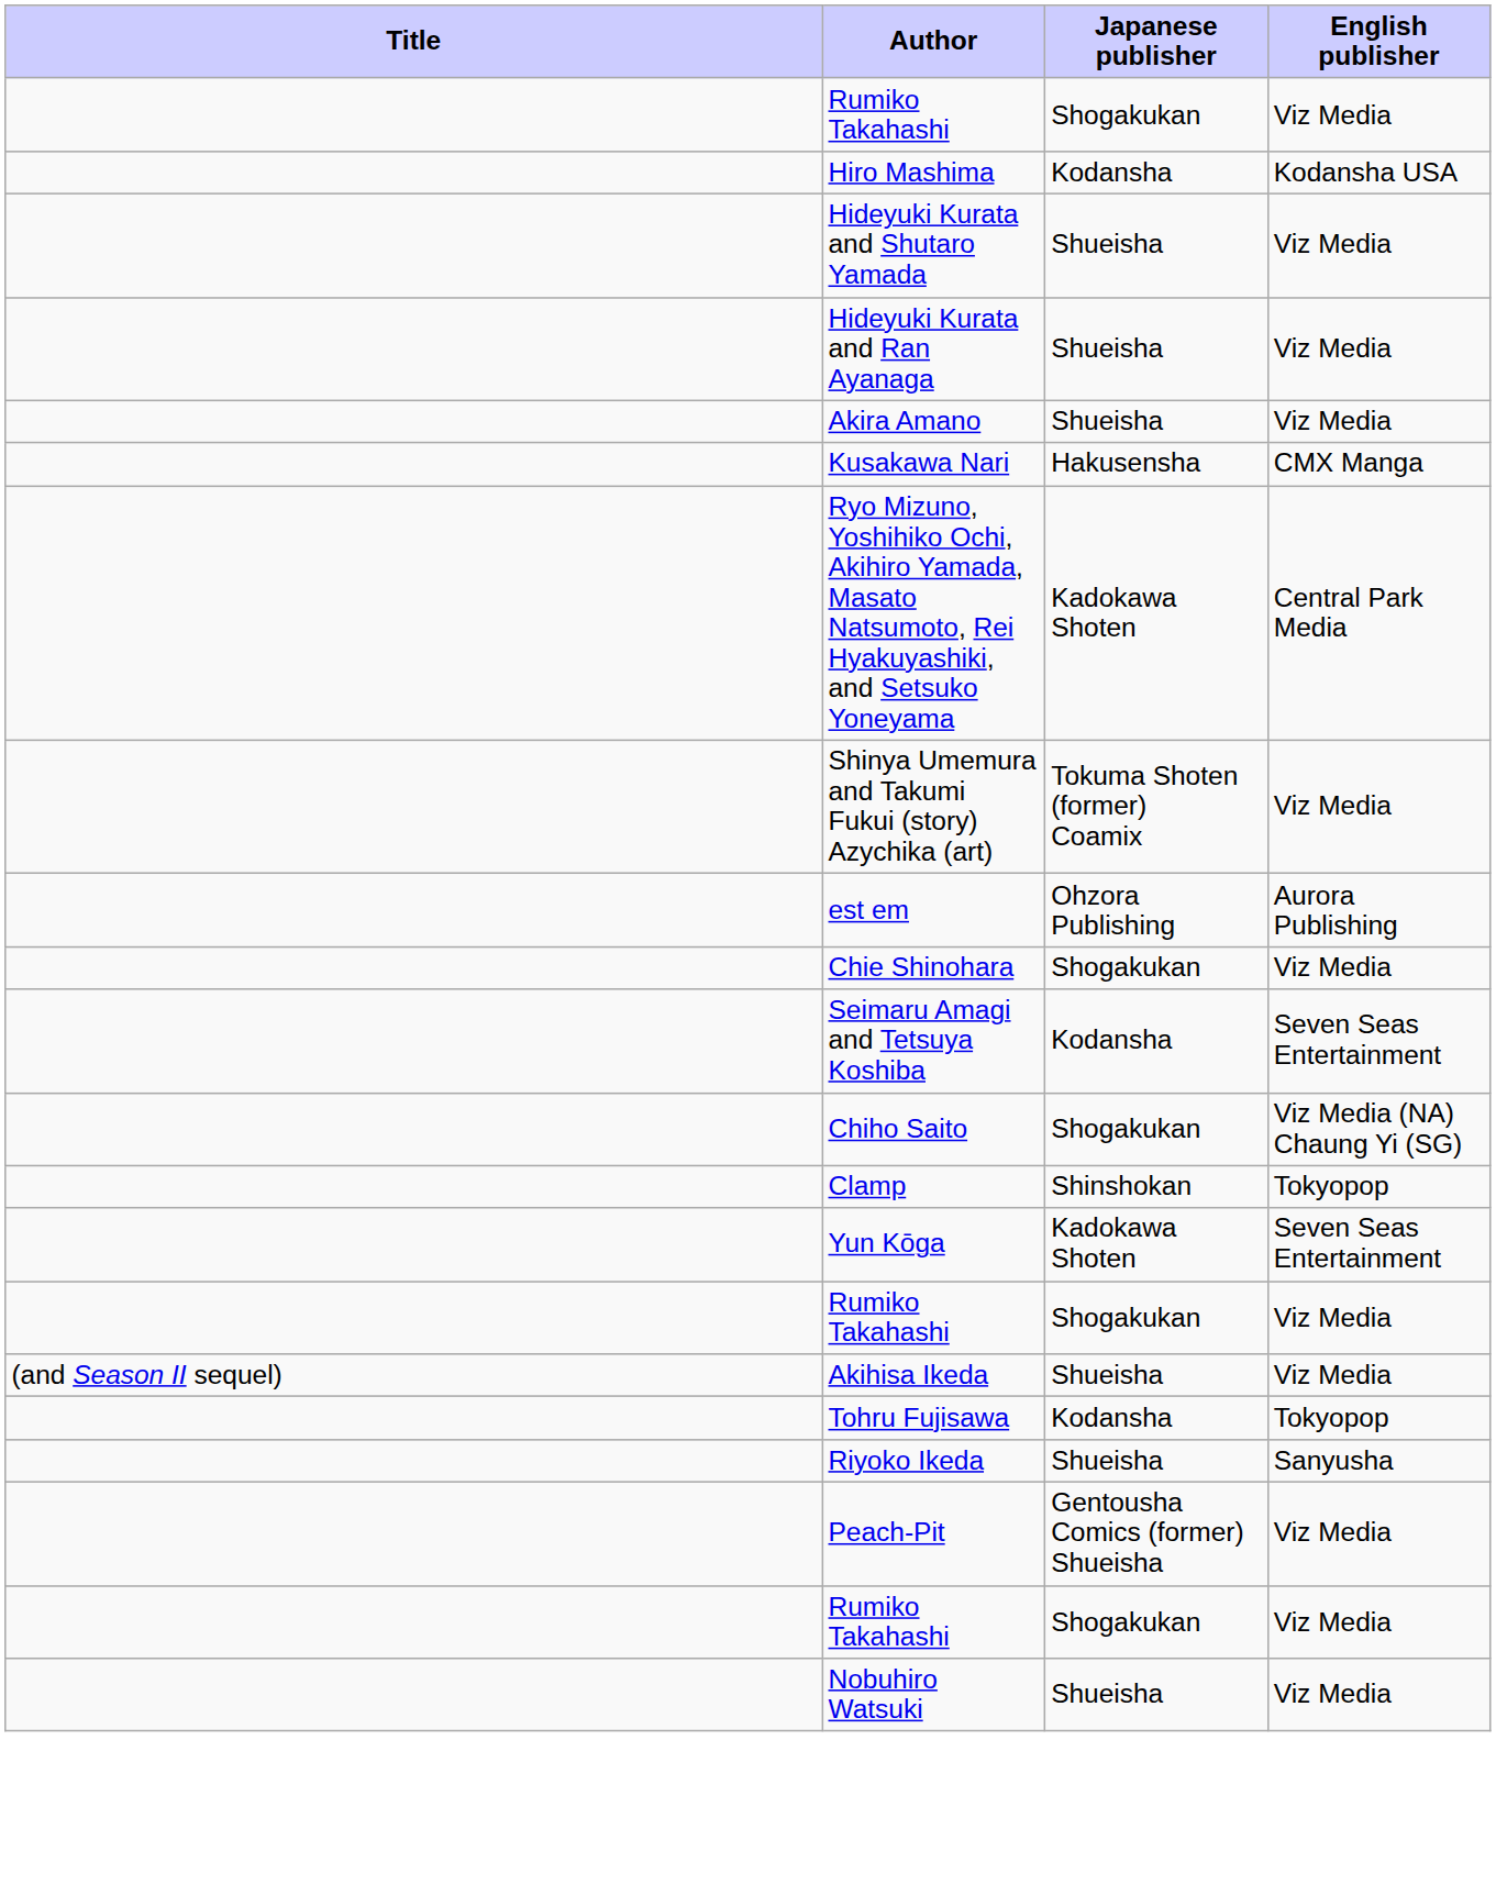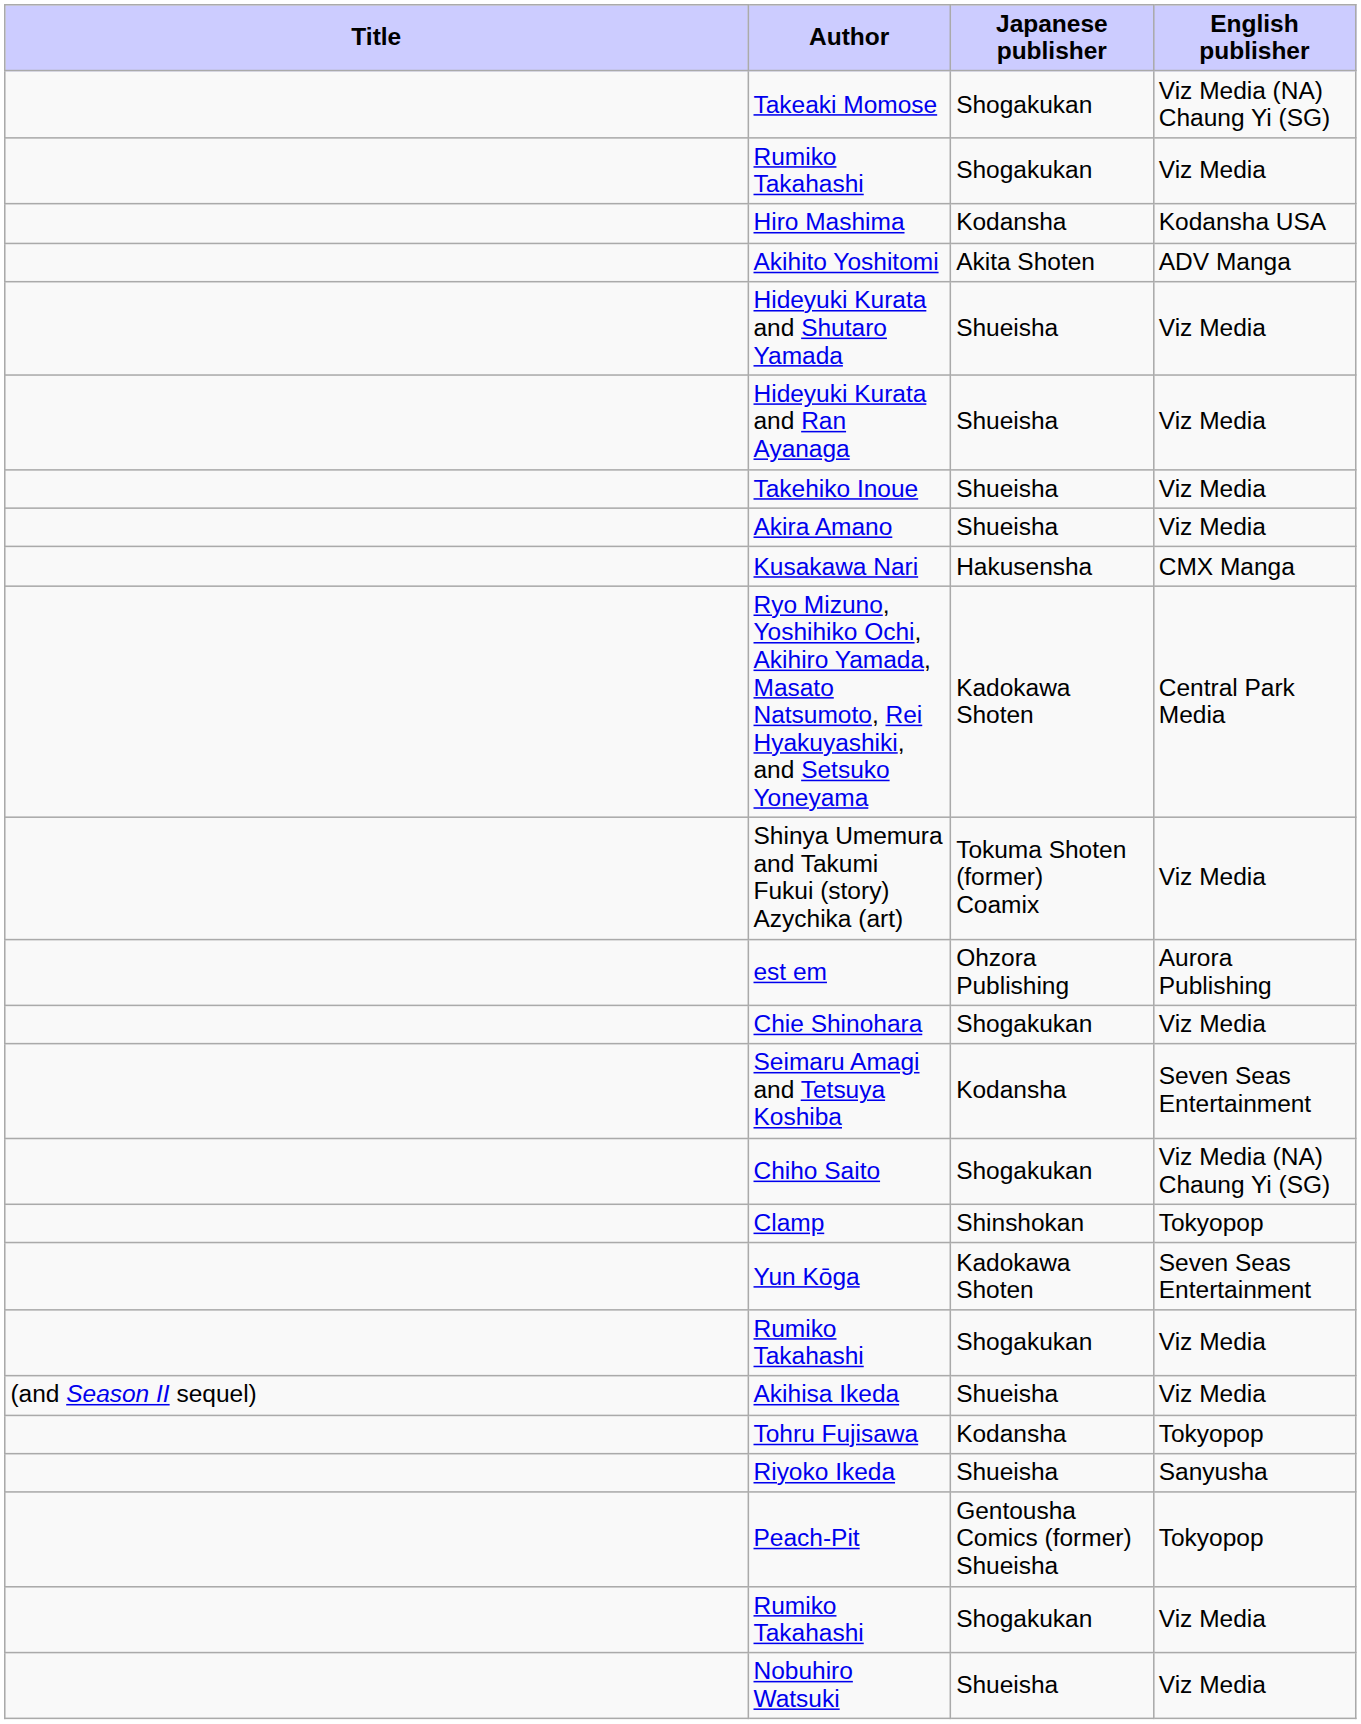 <table class="wikitable" style="width: 100%;">
 <tr>
 <th style="background: #ccf;">Title</th>
 <th style="background: #ccf; width: 15%;">Author</th>
 <th style="background: #ccf; width: 15%;">Japanese publisher</th>
 <th style="background: #ccf; width: 15%;">English publisher</th>
+</tr>
+<tr>
+<td></td>
+<td><a href='#'>Takeaki Momose</a></td>
+<td>Shogakukan</td>
+<td>Viz Media (NA) <br> Chaung Yi (SG)</td>
 </tr>
 <tr>
 <td></td>
 <td><a href='#'>Rumiko Takahashi</a></td>
 <td>Shogakukan</td>
 <td>Viz Media</td>
 </tr>
 <tr>
 <td></td>
 <td><a href='#'>Hiro Mashima</a></td>
 <td>Kodansha</td>
 <td>Kodansha USA</td>
 </tr>
 <tr>
 <td></td>
+<td><a href='#'>Akihito Yoshitomi</a></td>
+<td>Akita Shoten</td>
+<td>ADV Manga</td>
+</tr>
+<tr>
+<td></td>
 <td><a href='#'>Hideyuki Kurata</a> and <a href='#'>Shutaro Yamada</a></td>
 <td>Shueisha</td>
 <td>Viz Media</td>
 </tr>
 <tr>
 <td></td>
 <td><a href='#'>Hideyuki Kurata</a> and <a href='#'>Ran Ayanaga</a></td>
+<td>Shueisha</td>
+<td>Viz Media</td>
+</tr>
+<tr>
+<td></td>
+<td><a href='#'>Takehiko Inoue</a></td>
 <td>Shueisha</td>
 <td>Viz Media</td>
 </tr>
 <tr>
 <td></td>
 <td><a href='#'>Akira Amano</a></td>
 <td>Shueisha</td>
 <td>Viz Media</td>
 </tr>
 <tr>
 <td></td>
 <td><a href='#'>Kusakawa Nari</a></td>
 <td>Hakusensha</td>
 <td>CMX Manga</td>
 </tr>
 <tr>
 <td></td>
 <td><a href='#'>Ryo Mizuno</a>, <a href='#'>Yoshihiko Ochi</a>, <a href='#'>Akihiro Yamada</a>, <br> <a href='#'>Masato Natsumoto</a>, <a href='#'>Rei Hyakuyashiki</a>, and <a href='#'>Setsuko Yoneyama</a></td>
 <td>Kadokawa Shoten</td>
 <td>Central Park Media</td>
 </tr>
 <tr>
 <td></td>
 <td>Shinya Umemura and Takumi Fukui (story)<br>Azychika (art)</td>
 <td>Tokuma Shoten (former)<br>Coamix</td>
 <td>Viz Media</td>
 </tr>
 <tr>
 <td></td>
 <td><a href='#'>est em</a></td>
 <td>Ohzora Publishing</td>
 <td>Aurora Publishing</td>
 </tr>
 <tr>
 <td></td>
 <td><a href='#'>Chie Shinohara</a></td>
 <td>Shogakukan</td>
 <td>Viz Media</td>
 </tr>
 <tr>
 <td></td>
 <td><a href='#'>Seimaru Amagi</a> and <a href='#'>Tetsuya Koshiba</a></td>
 <td>Kodansha</td>
 <td>Seven Seas Entertainment</td>
 </tr>
 <tr>
 <td></td>
 <td><a href='#'>Chiho Saito</a></td>
 <td>Shogakukan</td>
 <td>Viz Media (NA) <br> Chaung Yi (SG)</td>
 </tr>
 <tr>
 <td></td>
 <td><a href='#'>Clamp</a></td>
 <td>Shinshokan</td>
 <td>Tokyopop</td>
 </tr>
 <tr>
 <td></td>
 <td><a href='#'>Yun Kōga</a></td>
 <td>Kadokawa Shoten</td>
 <td>Seven Seas Entertainment</td>
 </tr>
 <tr>
 <td></td>
 <td><a href='#'>Rumiko Takahashi</a></td>
 <td>Shogakukan</td>
 <td>Viz Media</td>
 </tr>
 <tr>
 <td><div>(and <em><a href='#'>Season II</a></em> sequel)</div></td>
 <td><a href='#'>Akihisa Ikeda</a></td>
 <td>Shueisha</td>
 <td>Viz Media</td>
 </tr>
 <tr>
 <td></td>
 <td><a href='#'>Tohru Fujisawa</a></td>
 <td>Kodansha</td>
 <td>Tokyopop</td>
 </tr>
 <tr>
 <td></td>
 <td><a href='#'>Riyoko Ikeda</a></td>
 <td>Shueisha</td>
 <td>Sanyusha</td>
 </tr>
 <tr>
 <td></td>
 <td><a href='#'>Peach-Pit</a></td>
 <td>Gentousha Comics (former) <br> Shueisha</td>
-<td>Viz Media</td>
+<td>Tokyopop</td>
 </tr>
 <tr>
 <td></td>
 <td><a href='#'>Rumiko Takahashi</a></td>
 <td>Shogakukan</td>
 <td>Viz Media</td>
 </tr>
 <tr>
 <td></td>
 <td><a href='#'>Nobuhiro Watsuki</a></td>
 <td>Shueisha</td>
 <td>Viz Media</td>
 </tr>
 </table>
